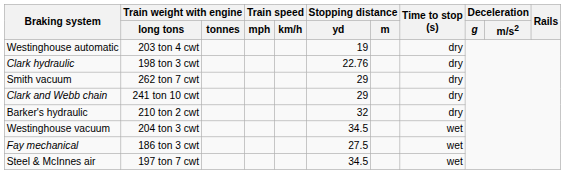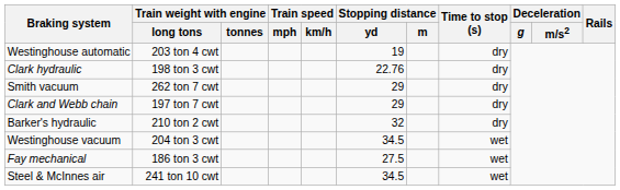 <table class="wikitable">
 <tr>
 <th rowspan=2>Braking system</th>
 <th colspan=2>Train weight with engine</th>
 <th colspan=2>Train speed</th>
 <th colspan=2>Stopping distance</th>
 <th rowspan=2>Time to stop<br>(s)</th>
 <th colspan=2>Deceleration</th>
 <th rowspan=2>Rails</th>
 </tr>
 <tr>
 <th>long tons</th>
 <th>tonnes</th>
 <th>mph</th>
 <th>km/h</th>
 <th>yd</th>
 <th>m</th>
 <th><em>g</em></th>
 <th>m/s<sup>2</sup></th>
 </tr>
 <tr>
 <td>Westinghouse automatic</td>
 <td align=right>203 ton 4 cwt</td>
 <td align=right></td>
 <td></td>
 <td></td>
 <td align=right>19</td>
 <td></td>
 <td align=right>dry</td>
 </tr>
 <tr>
 <td><em>Clark hydraulic</em></td>
 <td align=right>198 ton 3 cwt</td>
 <td align=right></td>
 <td></td>
 <td></td>
 <td align=right>22.76</td>
 <td></td>
 <td align=right>dry</td>
 </tr>
 <tr>
 <td>Smith vacuum</td>
 <td align=right>262 ton 7 cwt</td>
 <td align=right></td>
 <td></td>
 <td></td>
 <td align=right>29</td>
 <td></td>
 <td align=right>dry</td>
 </tr>
 <tr>
 <td><em>Clark and Webb chain</em></td>
-<td align=right>241 ton 10 cwt</td>
+<td align=right>197 ton 7 cwt</td>
 <td align=right></td>
 <td></td>
 <td></td>
 <td align=right>29</td>
 <td></td>
 <td align=right>dry</td>
 </tr>
 <tr>
 <td>Barker's hydraulic</td>
 <td align=right>210 ton 2 cwt</td>
 <td align=right></td>
 <td></td>
 <td></td>
 <td align=right>32</td>
 <td></td>
 <td align=right>dry</td>
 </tr>
 <tr>
 <td>Westinghouse vacuum</td>
 <td align=right>204 ton 3 cwt</td>
 <td align=right></td>
 <td></td>
 <td></td>
 <td align=right>34.5</td>
 <td></td>
 <td align=right>wet</td>
 </tr>
 <tr>
 <td><em>Fay mechanical</em></td>
 <td align=right>186 ton 3 cwt</td>
 <td align=right></td>
 <td></td>
 <td></td>
 <td align=right>27.5</td>
 <td></td>
 <td align=right>wet</td>
 </tr>
 <tr>
 <td>Steel & McInnes air</td>
-<td align=right>197 ton 7 cwt</td>
+<td align=right>241 ton 10 cwt</td>
 <td align=right></td>
 <td></td>
 <td></td>
 <td align=right>34.5</td>
 <td></td>
 <td align=right>wet</td>
 </tr>
 </table>
